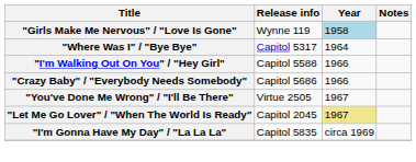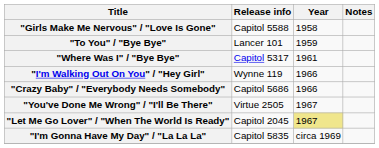 <table class="wikitable plainrowheaders sortable">
 <tr>
 <th scope="col">Title</th>
 <th scope="col">Release info</th>
 <th scope="col">Year</th>
 <th scope="col" class="unsortable">Notes</th>
 </tr>
 <tr>
 <th scope="row">"Girls Make Me Nervous" / "Love Is Gone"</th>
-<td>Wynne 119</td>
-<td style="background: lightblue;">1958</td>
+<td>Capitol 5588</td>
+<td>1958</td>
+<td></td>
+</tr>
+<tr>
+<th scope="row">"To You" / "Bye Bye"</th>
+<td>Lancer 101</td>
+<td>1959</td>
 <td></td>
 </tr>
 <tr>
 <th scope="row">"Where Was I" / "Bye Bye"</th>
 <td><a href='#'>Capitol</a> 5317</td>
-<td>1964</td>
+<td>1961</td>
 <td></td>
 </tr>
 <tr>
 <th scope="row">"<a href='#'>I'm Walking Out On You</a>" / "Hey Girl"</th>
-<td>Capitol 5588</td>
+<td>Wynne 119</td>
 <td>1966</td>
 <td></td>
 </tr>
 <tr>
 <th scope="row">"Crazy Baby" / "Everybody Needs Somebody"</th>
 <td>Capitol 5686</td>
 <td>1966</td>
 <td></td>
 </tr>
 <tr>
 <th scope="row">"You've Done Me Wrong" / "I'll Be There"</th>
 <td>Virtue 2505</td>
 <td>1967</td>
 <td></td>
 </tr>
 <tr>
 <th scope="row">"Let Me Go Lover" / "When The World Is Ready"</th>
 <td>Capitol 2045</td>
 <td style="background: khaki;">1967</td>
 <td></td>
 </tr>
 <tr>
 <th scope="row">"I'm Gonna Have My Day" / "La La La"</th>
 <td>Capitol 5835</td>
 <td>circa 1969</td>
 <td></td>
 </tr>
 <tr>
 </tr>
 </table>
